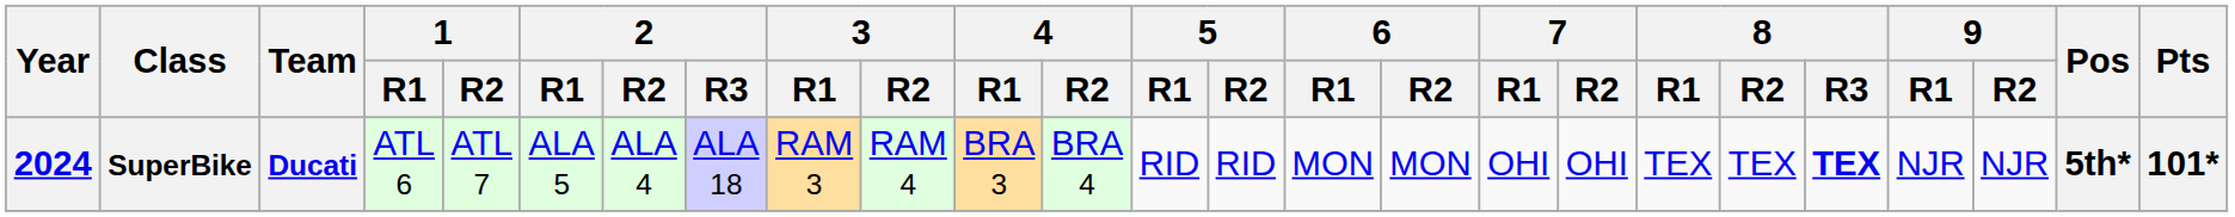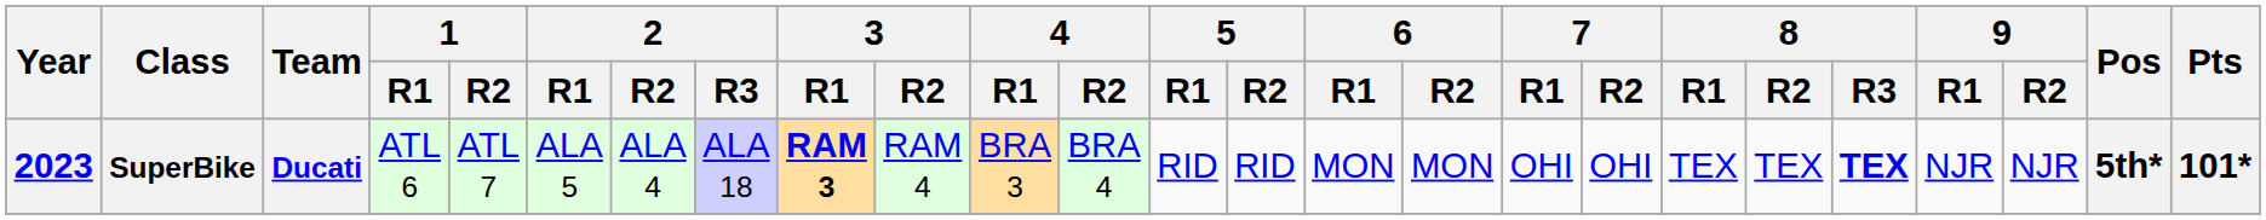 <table class="wikitable" style="text-align:center">
 <tr>
 <th rowspan="2">Year</th>
 <th rowspan="2">Class</th>
 <th rowspan="2">Team</th>
 <th colspan="2">1</th>
 <th colspan="3">2</th>
 <th colspan="2">3</th>
 <th colspan="2">4</th>
 <th colspan="2">5</th>
 <th colspan="2">6</th>
 <th colspan="2">7</th>
 <th colspan="3">8</th>
 <th colspan="2">9</th>
 <th rowspan="2">Pos</th>
 <th rowspan="2">Pts</th>
 </tr>
 <tr>
 <th>R1</th>
 <th>R2</th>
 <th>R1</th>
 <th>R2</th>
 <th>R3</th>
 <th>R1</th>
 <th>R2</th>
 <th>R1</th>
 <th>R2</th>
 <th>R1</th>
 <th>R2</th>
 <th>R1</th>
 <th>R2</th>
 <th>R1</th>
 <th>R2</th>
 <th>R1</th>
 <th>R2</th>
 <th>R3</th>
 <th>R1</th>
 <th>R2</th>
 </tr>
 <tr>
-<th><a href='#'>2024</a></th>
+<th><a href='#'>2023</a></th>
 <th><small>SuperBike</small></th>
 <th><small><a href='#'>Ducati</a></small></th>
 <td style="background:#DFFFDF;"><a href='#'>ATL</a><br><small>6</small></td>
 <td style="background:#DFFFDF;"><a href='#'>ATL</a><br><small>7</small></td>
 <td style="background:#DFFFDF;"><a href='#'>ALA</a><br><small>5</small></td>
 <td style="background:#DFFFDF;"><a href='#'>ALA</a><br><small>4</small></td>
 <td style="background:#CFCFFF;"><a href='#'>ALA</a><br><small>18</small></td>
-<td style="background:#FFDF9F;"><a href='#'>RAM</a><br><small>3</small></td>
+<td style="background:#FFDF9F;"><strong><a href='#'>RAM</a><br><small>3</small></strong></td>
 <td style="background:#DFFFDF;"><a href='#'>RAM</a><br><small>4</small></td>
 <td style="background:#FFDF9F;"><a href='#'>BRA</a><br><small>3</small></td>
 <td style="background:#DFFFDF;"><a href='#'>BRA</a><br><small>4</small></td>
 <td><a href='#'>RID</a></td>
 <td><a href='#'>RID</a></td>
 <td><a href='#'>MON</a></td>
 <td><a href='#'>MON</a></td>
 <td><a href='#'>OHI</a></td>
 <td><a href='#'>OHI</a></td>
 <td><a href='#'>TEX</a></td>
 <td><a href='#'>TEX</a></td>
 <td><strong><a href='#'>TEX</a></strong></td>
 <td><a href='#'>NJR</a></td>
 <td><a href='#'>NJR</a></td>
 <th>5th*</th>
 <th>101*</th>
 </tr>
 </table>
